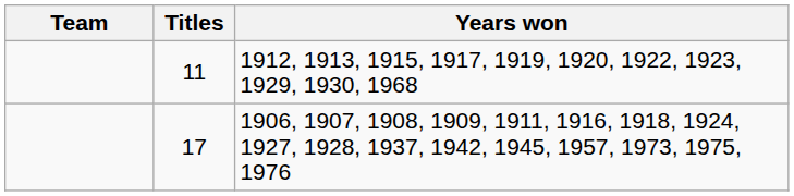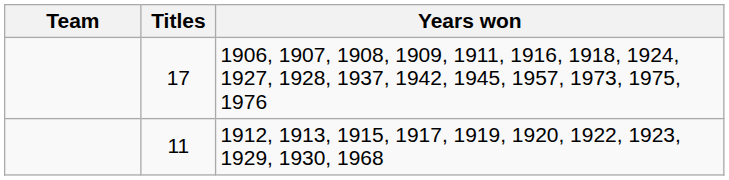 <table class="wikitable sortable" style="text-align:left" width="550">
 <tr>
 <th width=100px>Team</th>
 <th width=50px>Titles</th>
 <th width=400px>Years won</th>
 </tr>
 <tr>
 <td></td>
+<td align="center">17</td>
+<td>1906, 1907, 1908, 1909, 1911, 1916, 1918, 1924, 1927, 1928, 1937, 1942, 1945, 1957, 1973, 1975, 1976</td>
+</tr>
+<tr>
+<td></td>
 <td align="center">11</td>
 <td>1912, 1913, 1915, 1917, 1919, 1920, 1922, 1923, 1929, 1930, 1968</td>
 </tr>
-<tr>
-<td></td>
-<td align="center">17</td>
-<td>1906, 1907, 1908, 1909, 1911, 1916, 1918, 1924, 1927, 1928, 1937, 1942, 1945, 1957, 1973, 1975, 1976</td>
-</tr>
 </table>
